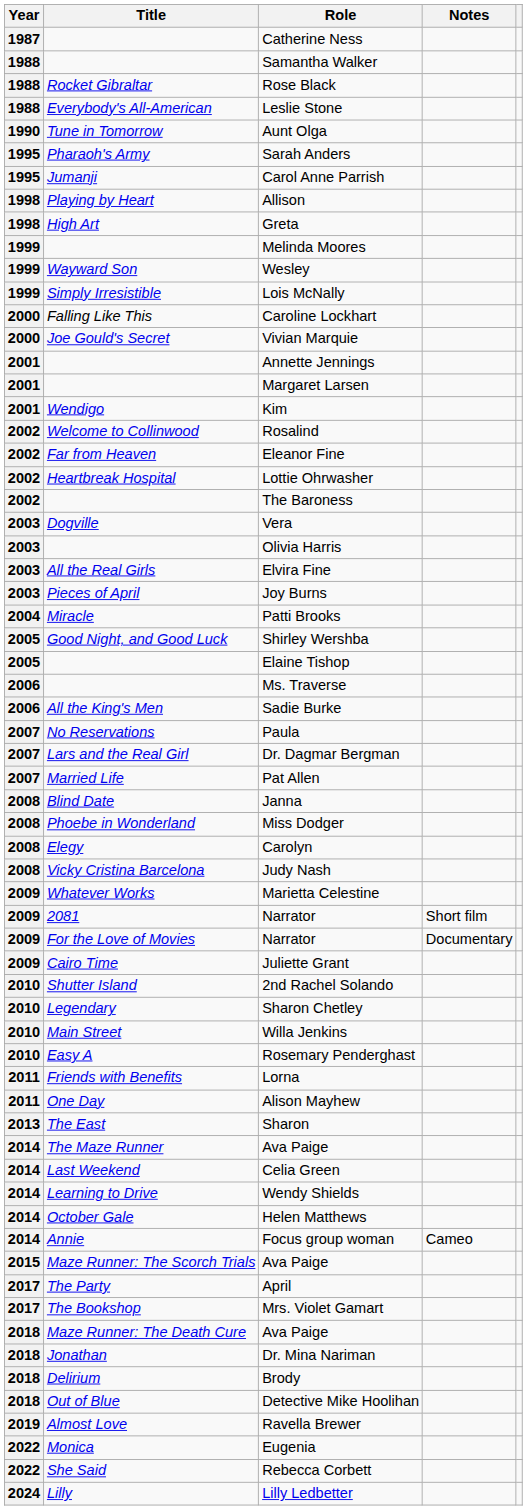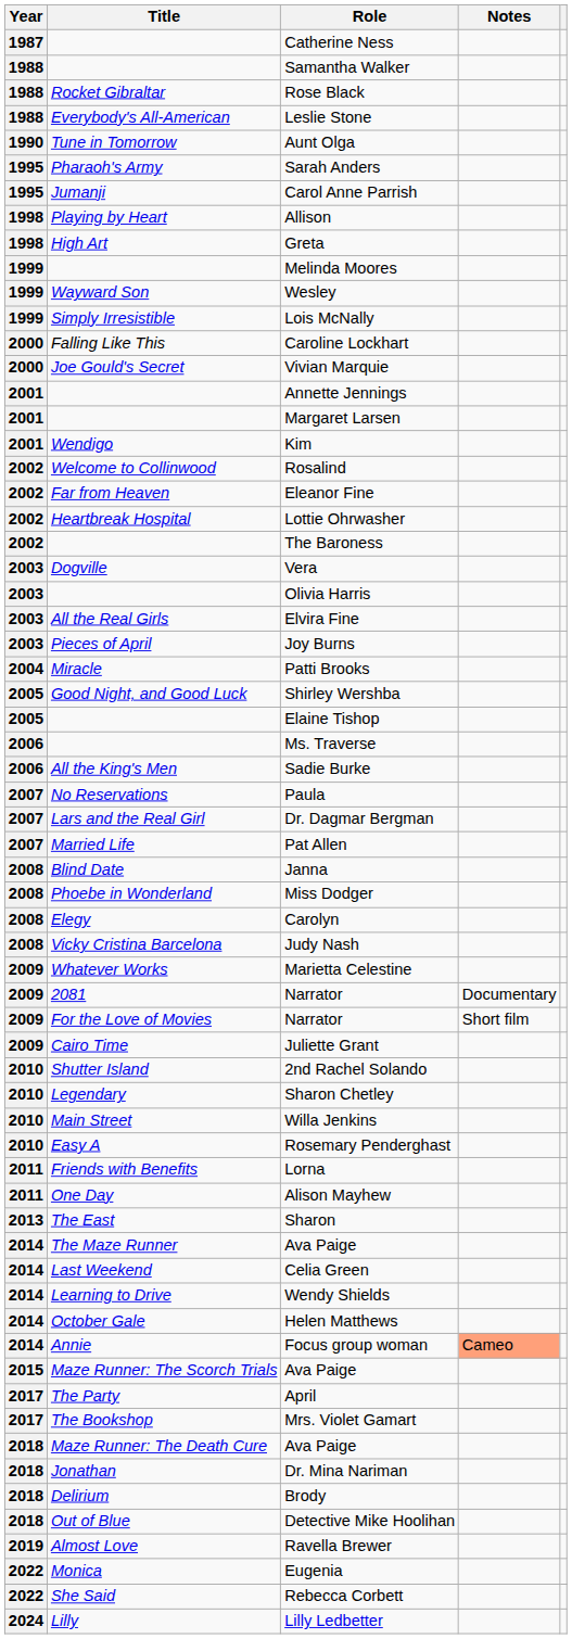 <table class="wikitable plainrowheaders sortable" style="margin-right: 0;">
 <tr>
 <th scope="col">Year</th>
 <th scope="col">Title</th>
 <th scope="col">Role</th>
 <th scope="col" class="unsortable">Notes</th>
 <th scope="col" class="unsortable"></th>
 </tr>
 <tr>
 <th scope="row">1987</th>
 <td><em></em></td>
 <td>Catherine Ness</td>
 <td></td>
 <td align="center"></td>
 </tr>
 <tr>
 <th scope="row">1988</th>
 <td><em></em></td>
 <td>Samantha Walker</td>
 <td></td>
 <td align="center"></td>
 </tr>
 <tr>
 <th scope="row">1988</th>
 <td><em><a href='#'>Rocket Gibraltar</a></em></td>
 <td>Rose Black</td>
 <td></td>
 <td align="center"></td>
 </tr>
 <tr>
 <th scope="row">1988</th>
 <td><em><a href='#'>Everybody's All-American</a></em></td>
 <td>Leslie Stone</td>
 <td></td>
 <td align="center"></td>
 </tr>
 <tr>
 <th scope="row">1990</th>
 <td><em><a href='#'>Tune in Tomorrow</a></em></td>
 <td>Aunt Olga</td>
 <td></td>
 <td align="center"></td>
 </tr>
 <tr>
 <th scope="row">1995</th>
 <td><em><a href='#'>Pharaoh's Army</a></em></td>
 <td>Sarah Anders</td>
 <td></td>
 <td align="center"></td>
 </tr>
 <tr>
 <th scope="row">1995</th>
 <td><em><a href='#'>Jumanji</a></em></td>
 <td>Carol Anne Parrish</td>
 <td></td>
 <td align="center"></td>
 </tr>
 <tr>
 <th scope="row">1998</th>
 <td><em><a href='#'>Playing by Heart</a></em></td>
 <td>Allison</td>
 <td></td>
 <td align="center"></td>
 </tr>
 <tr>
 <th scope="row">1998</th>
 <td><em><a href='#'>High Art</a></em></td>
 <td>Greta</td>
 <td></td>
 <td align="center"></td>
 </tr>
 <tr>
 <th scope="row">1999</th>
 <td><em></em></td>
 <td>Melinda Moores</td>
 <td></td>
 <td align="center"></td>
 </tr>
 <tr>
 <th scope="row">1999</th>
 <td><em><a href='#'>Wayward Son</a></em></td>
 <td>Wesley</td>
 <td></td>
 <td align="center"></td>
 </tr>
 <tr>
 <th scope="row">1999</th>
 <td><em><a href='#'>Simply Irresistible</a></em></td>
 <td>Lois McNally</td>
 <td></td>
 <td align="center"></td>
 </tr>
 <tr>
 <th scope="row">2000</th>
 <td><em>Falling Like This</em></td>
 <td>Caroline Lockhart</td>
 <td></td>
 <td align=center></td>
 </tr>
 <tr>
 <th scope="row">2000</th>
 <td><em><a href='#'>Joe Gould's Secret</a></em></td>
 <td>Vivian Marquie</td>
 <td></td>
 <td align="center"></td>
 </tr>
 <tr>
 <th scope="row">2001</th>
 <td><em></em></td>
 <td>Annette Jennings</td>
 <td></td>
 <td align="center"></td>
 </tr>
 <tr>
 <th scope="row">2001</th>
 <td><em></em></td>
 <td>Margaret Larsen</td>
 <td></td>
 <td align="center"></td>
 </tr>
 <tr>
 <th scope="row">2001</th>
 <td><em><a href='#'>Wendigo</a></em></td>
 <td>Kim</td>
 <td></td>
 <td align="center"></td>
 </tr>
 <tr>
 <th scope="row">2002</th>
 <td><em><a href='#'>Welcome to Collinwood</a></em></td>
 <td>Rosalind</td>
 <td></td>
 <td align="center"></td>
 </tr>
 <tr>
 <th scope="row">2002</th>
 <td><em><a href='#'>Far from Heaven</a></em></td>
 <td>Eleanor Fine</td>
 <td></td>
 <td align="center"></td>
 </tr>
 <tr>
 <th scope="row">2002</th>
 <td><em><a href='#'>Heartbreak Hospital</a></em></td>
 <td>Lottie Ohrwasher</td>
 <td></td>
 <td align="center"></td>
 </tr>
 <tr>
 <th scope="row">2002</th>
 <td><em></em></td>
 <td>The Baroness</td>
 <td></td>
 <td align="center"></td>
 </tr>
 <tr>
 <th scope="row">2003</th>
 <td><em><a href='#'>Dogville</a></em></td>
 <td>Vera</td>
 <td></td>
 <td align="center"></td>
 </tr>
 <tr>
 <th scope="row">2003</th>
 <td><em></em></td>
 <td>Olivia Harris</td>
 <td></td>
 <td align="center"></td>
 </tr>
 <tr>
 <th scope="row">2003</th>
 <td><em><a href='#'>All the Real Girls</a></em></td>
 <td>Elvira Fine</td>
 <td></td>
 <td align="center"></td>
 </tr>
 <tr>
 <th scope="row">2003</th>
 <td><em><a href='#'>Pieces of April</a></em></td>
 <td>Joy Burns</td>
 <td></td>
 <td align="center"></td>
 </tr>
 <tr>
 <th scope="row">2004</th>
 <td><em><a href='#'>Miracle</a></em></td>
 <td>Patti Brooks</td>
 <td></td>
 <td align="center"></td>
 </tr>
 <tr>
 <th scope="row">2005</th>
 <td><em><a href='#'>Good Night, and Good Luck</a></em></td>
 <td>Shirley Wershba</td>
 <td></td>
 <td align="center"></td>
 </tr>
 <tr>
 <th scope="row">2005</th>
 <td><em></em></td>
 <td>Elaine Tishop</td>
 <td></td>
 <td align="center"></td>
 </tr>
 <tr>
 <th scope="row">2006</th>
 <td><em></em></td>
 <td>Ms. Traverse</td>
 <td></td>
 <td align="center"></td>
 </tr>
 <tr>
 <th scope="row">2006</th>
 <td><em><a href='#'>All the King's Men</a></em></td>
 <td>Sadie Burke</td>
 <td></td>
 <td align="center"></td>
 </tr>
 <tr>
 <th scope="row">2007</th>
 <td><em><a href='#'>No Reservations</a></em></td>
 <td>Paula</td>
 <td></td>
 <td align="center"></td>
 </tr>
 <tr>
 <th scope="row">2007</th>
 <td><em><a href='#'>Lars and the Real Girl</a></em></td>
 <td>Dr. Dagmar Bergman</td>
 <td></td>
 <td align="center"></td>
 </tr>
 <tr>
 <th scope="row">2007</th>
 <td><em><a href='#'>Married Life</a></em></td>
 <td>Pat Allen</td>
 <td></td>
 <td align="center"></td>
 </tr>
 <tr>
 <th scope="row">2008</th>
 <td><em><a href='#'>Blind Date</a></em></td>
 <td>Janna</td>
 <td></td>
 <td align="center"></td>
 </tr>
 <tr>
 <th scope="row">2008</th>
 <td><em><a href='#'>Phoebe in Wonderland</a></em></td>
 <td>Miss Dodger</td>
 <td></td>
 <td align="center"></td>
 </tr>
 <tr>
 <th scope="row">2008</th>
 <td><em><a href='#'>Elegy</a></em></td>
 <td>Carolyn</td>
 <td></td>
 <td align="center"></td>
 </tr>
 <tr>
 <th scope="row">2008</th>
 <td><em><a href='#'>Vicky Cristina Barcelona</a></em></td>
 <td>Judy Nash</td>
 <td></td>
 <td align="center"></td>
 </tr>
 <tr>
 <th scope="row">2009</th>
 <td><em><a href='#'>Whatever Works</a></em></td>
 <td>Marietta Celestine</td>
 <td></td>
 <td align="center"></td>
 </tr>
 <tr>
 <th scope="row">2009</th>
 <td><em><a href='#'>2081</a></em></td>
 <td>Narrator</td>
-<td>Short film</td>
+<td>Documentary</td>
 <td align="center"></td>
 </tr>
 <tr>
 <th scope="row">2009</th>
 <td><em><a href='#'>For the Love of Movies</a></em></td>
 <td>Narrator</td>
-<td>Documentary</td>
+<td>Short film</td>
 <td align="center"></td>
 </tr>
 <tr>
 <th scope="row">2009</th>
 <td><em><a href='#'>Cairo Time</a></em></td>
 <td>Juliette Grant</td>
 <td></td>
 <td align="center"></td>
 </tr>
 <tr>
 <th scope="row">2010</th>
 <td><em><a href='#'>Shutter Island</a></em></td>
 <td>2nd Rachel Solando</td>
 <td></td>
 <td align="center"></td>
 </tr>
 <tr>
 <th scope="row">2010</th>
 <td><em><a href='#'>Legendary</a></em></td>
 <td>Sharon Chetley</td>
 <td></td>
 <td align="center"></td>
 </tr>
 <tr>
 <th scope="row">2010</th>
 <td><em><a href='#'>Main Street</a></em></td>
 <td>Willa Jenkins</td>
 <td></td>
 <td align="center"></td>
 </tr>
 <tr>
 <th scope="row">2010</th>
 <td><em><a href='#'>Easy A</a></em></td>
 <td>Rosemary Penderghast</td>
 <td></td>
 <td align="center"></td>
 </tr>
 <tr>
 <th scope="row">2011</th>
 <td><em><a href='#'>Friends with Benefits</a></em></td>
 <td>Lorna</td>
 <td></td>
 <td align="center"></td>
 </tr>
 <tr>
 <th scope="row">2011</th>
 <td><em><a href='#'>One Day</a></em></td>
 <td>Alison Mayhew</td>
 <td></td>
 <td align="center"></td>
 </tr>
 <tr>
 <th scope="row">2013</th>
 <td data-sort-value="East, The"><em><a href='#'>The East</a></em></td>
 <td>Sharon</td>
 <td></td>
 <td align="center"></td>
 </tr>
 <tr>
 <th scope="row">2014</th>
 <td data-sort-value="Maze Runner, The"><em><a href='#'>The Maze Runner</a></em></td>
 <td>Ava Paige</td>
 <td></td>
 <td align="center"></td>
 </tr>
 <tr>
 <th scope="row">2014</th>
 <td><em><a href='#'>Last Weekend</a></em></td>
 <td>Celia Green</td>
 <td></td>
 <td align="center"></td>
 </tr>
 <tr>
 <th scope="row">2014</th>
 <td><em><a href='#'>Learning to Drive</a></em></td>
 <td>Wendy Shields</td>
 <td></td>
 <td align="center"></td>
 </tr>
 <tr>
 <th scope="row">2014</th>
 <td><em><a href='#'>October Gale</a></em></td>
 <td>Helen Matthews</td>
 <td></td>
 <td align="center"></td>
 </tr>
 <tr>
 <th scope="row">2014</th>
 <td><em><a href='#'>Annie</a></em></td>
 <td>Focus group woman</td>
-<td>Cameo</td>
+<td style="background: lightsalmon;">Cameo</td>
 <td align="center"></td>
 </tr>
 <tr>
 <th scope="row">2015</th>
 <td><em><a href='#'>Maze Runner: The Scorch Trials</a></em></td>
 <td>Ava Paige</td>
 <td></td>
 <td align="center"></td>
 </tr>
 <tr>
 <th scope="row">2017</th>
 <td data-sort-value="Party, The"><em><a href='#'>The Party</a></em></td>
 <td>April</td>
 <td></td>
 <td align="center"></td>
 </tr>
 <tr>
 <th scope="row">2017</th>
 <td data-sort-value="Bookshop, The"><em><a href='#'>The Bookshop</a></em></td>
 <td>Mrs. Violet Gamart</td>
 <td></td>
 <td align="center"></td>
 </tr>
 <tr>
 <th scope="row">2018</th>
 <td><em><a href='#'>Maze Runner: The Death Cure</a></em></td>
 <td>Ava Paige</td>
 <td></td>
 <td align="center"></td>
 </tr>
 <tr>
 <th scope="row">2018</th>
 <td><em><a href='#'>Jonathan</a></em></td>
 <td>Dr. Mina Nariman</td>
 <td></td>
 <td align="center"></td>
 </tr>
 <tr>
 <th scope="row">2018</th>
 <td><em><a href='#'>Delirium</a></em></td>
 <td>Brody</td>
 <td></td>
 <td align="center"></td>
 </tr>
 <tr>
 <th scope="row">2018</th>
 <td><em><a href='#'>Out of Blue</a></em></td>
 <td>Detective Mike Hoolihan</td>
 <td></td>
 <td align="center"></td>
 </tr>
 <tr>
 <th scope="row">2019</th>
 <td><em><a href='#'>Almost Love</a></em></td>
 <td>Ravella Brewer</td>
 <td></td>
 <td align="center"></td>
 </tr>
 <tr>
 <th scope="row">2022</th>
 <td><em><a href='#'>Monica</a></em></td>
 <td>Eugenia</td>
 <td></td>
 <td align="center"></td>
 </tr>
 <tr>
 <th scope="row">2022</th>
 <td><em><a href='#'>She Said</a></em></td>
 <td>Rebecca Corbett</td>
 <td></td>
 <td align="center"></td>
 </tr>
 <tr>
 <th scope="row">2024</th>
 <td><em><a href='#'>Lilly</a></em></td>
 <td><a href='#'>Lilly Ledbetter</a></td>
 <td></td>
 <td align="center"></td>
 </tr>
 </table>
